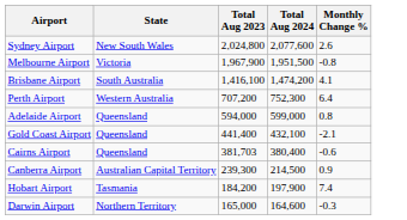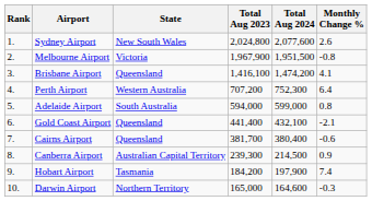 <table class="wikitable sortable" style="font-size: 90%" width= align=>
 <tr bgcolor=lightgrey>
+<th>Rank</th>
 <th>Airport</th>
 <th>State</th>
 <th>Total<br>Aug 2023</th>
 <th>Total<br>Aug 2024</th>
 <th>Monthly<br>Change %</th>
 </tr>
 <tr>
+<td>1.</td>
 <td><a href='#'>Sydney Airport</a></td>
 <td> <a href='#'>New South Wales</a></td>
 <td>2,024,800</td>
 <td>2,077,600</td>
 <td>2.6</td>
 </tr>
 <tr>
+<td>2.</td>
 <td><a href='#'>Melbourne Airport</a></td>
 <td> <a href='#'>Victoria</a></td>
 <td>1,967,900</td>
 <td>1,951,500</td>
 <td>-0.8</td>
 </tr>
 <tr>
+<td>3.</td>
 <td><a href='#'>Brisbane Airport</a></td>
-<td> <a href='#'>South Australia</a></td>
+<td> <a href='#'>Queensland</a></td>
 <td>1,416,100</td>
 <td>1,474,200</td>
 <td>4.1</td>
 </tr>
 <tr>
+<td>4.</td>
 <td><a href='#'>Perth Airport</a></td>
 <td> <a href='#'>Western Australia</a></td>
 <td>707,200</td>
 <td>752,300</td>
 <td>6.4</td>
 </tr>
 <tr>
+<td>5.</td>
 <td><a href='#'>Adelaide Airport</a></td>
-<td> <a href='#'>Queensland</a></td>
+<td> <a href='#'>South Australia</a></td>
 <td>594,000</td>
 <td>599,000</td>
 <td>0.8</td>
 </tr>
 <tr>
+<td>6.</td>
 <td><a href='#'>Gold Coast Airport</a></td>
 <td> <a href='#'>Queensland</a></td>
 <td>441,400</td>
 <td>432,100</td>
 <td>-2.1</td>
 </tr>
 <tr>
+<td>7.</td>
 <td><a href='#'>Cairns Airport</a></td>
 <td> <a href='#'>Queensland</a></td>
-<td>381,703</td>
+<td>381,700</td>
 <td>380,400</td>
 <td>-0.6</td>
 </tr>
 <tr>
+<td>8.</td>
 <td><a href='#'>Canberra Airport</a></td>
 <td> <a href='#'>Australian Capital Territory</a></td>
 <td>239,300</td>
 <td>214,500</td>
 <td>0.9</td>
 </tr>
 <tr>
+<td>9.</td>
 <td><a href='#'>Hobart Airport</a></td>
 <td> <a href='#'>Tasmania</a></td>
 <td>184,200</td>
 <td>197,900</td>
 <td>7.4</td>
 </tr>
 <tr>
+<td>10.</td>
 <td><a href='#'>Darwin Airport</a></td>
 <td> <a href='#'>Northern Territory</a></td>
 <td>165,000</td>
 <td>164,600</td>
 <td>-0.3</td>
 </tr>
 </table>
